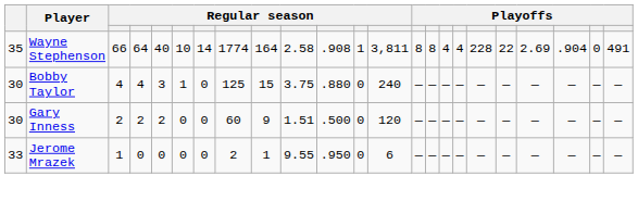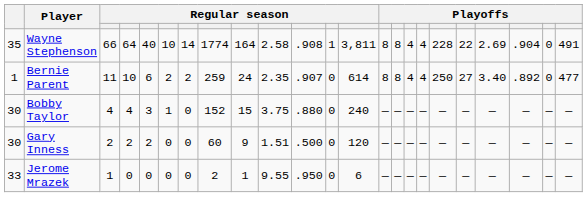 <table class="wikitable plainrowheaders" style="text-align:center;">
 <tr>
 <th scope="col" rowspan="2"></th>
 <th scope="col" rowspan="2">Player</th>
 <th scope=colgroup colspan=11>Regular season</th>
 <th scope=colgroup colspan=10>Playoffs</th>
 </tr>
 <tr>
 <th scope="col"></th>
 <th scope="col"></th>
 <th scope="col"></th>
 <th scope="col"></th>
 <th scope="col"></th>
 <th scope="col"></th>
 <th scope="col"></th>
 <th scope="col"></th>
 <th scope="col"></th>
 <th scope="col"></th>
 <th scope="col"></th>
 <th scope="col"></th>
 <th scope="col"></th>
 <th scope="col"></th>
 <th scope="col"></th>
 <th scope="col"></th>
 <th scope="col"></th>
 <th scope="col"></th>
 <th scope="col"></th>
 <th scope="col"></th>
 <th scope="col"></th>
 </tr>
 <tr>
 <td scope="row">35</td>
 <td align="left"><a href='#'>Wayne Stephenson</a></td>
 <td>66</td>
 <td>64</td>
 <td>40</td>
 <td>10</td>
 <td>14</td>
 <td>1774</td>
 <td>164</td>
 <td>2.58</td>
 <td>.908</td>
 <td>1</td>
 <td>3,811</td>
 <td>8</td>
 <td>8</td>
 <td>4</td>
 <td>4</td>
 <td>228</td>
 <td>22</td>
 <td>2.69</td>
 <td>.904</td>
 <td>0</td>
 <td>491</td>
 </tr>
 <tr>
+<td scope="row">1</td>
+<td align="left"><a href='#'>Bernie Parent</a></td>
+<td>11</td>
+<td>10</td>
+<td>6</td>
+<td>2</td>
+<td>2</td>
+<td>259</td>
+<td>24</td>
+<td>2.35</td>
+<td>.907</td>
+<td>0</td>
+<td>614</td>
+<td>8</td>
+<td>8</td>
+<td>4</td>
+<td>4</td>
+<td>250</td>
+<td>27</td>
+<td>3.40</td>
+<td>.892</td>
+<td>0</td>
+<td>477</td>
+</tr>
+<tr>
 <td scope="row">30</td>
 <td align="left"><a href='#'>Bobby Taylor</a></td>
 <td>4</td>
 <td>4</td>
 <td>3</td>
 <td>1</td>
 <td>0</td>
-<td>125</td>
+<td>152</td>
 <td>15</td>
 <td>3.75</td>
 <td>.880</td>
 <td>0</td>
 <td>240</td>
 <td>—</td>
 <td>—</td>
 <td>—</td>
 <td>—</td>
 <td>—</td>
 <td>—</td>
 <td>—</td>
 <td>—</td>
 <td>—</td>
 <td>—</td>
 </tr>
 <tr>
 <td scope="row">30</td>
 <td align="left"><a href='#'>Gary Inness</a></td>
 <td>2</td>
 <td>2</td>
 <td>2</td>
 <td>0</td>
 <td>0</td>
 <td>60</td>
 <td>9</td>
 <td>1.51</td>
 <td>.500</td>
 <td>0</td>
 <td>120</td>
 <td>—</td>
 <td>—</td>
 <td>—</td>
 <td>—</td>
 <td>—</td>
 <td>—</td>
 <td>—</td>
 <td>—</td>
 <td>—</td>
 <td>—</td>
 </tr>
 <tr>
 <td scope="row">33</td>
 <td align="left"><a href='#'>Jerome Mrazek</a></td>
 <td>1</td>
 <td>0</td>
 <td>0</td>
 <td>0</td>
 <td>0</td>
 <td>2</td>
 <td>1</td>
 <td>9.55</td>
 <td>.950</td>
 <td>0</td>
 <td>6</td>
 <td>—</td>
 <td>—</td>
 <td>—</td>
 <td>—</td>
 <td>—</td>
 <td>—</td>
 <td>—</td>
 <td>—</td>
 <td>—</td>
 <td>—</td>
 </tr>
 </table>
